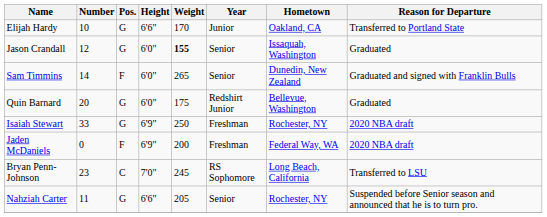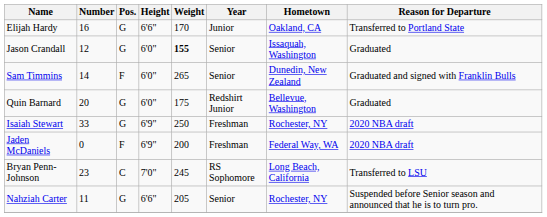 <table class="wikitable sortable" style="font-size:100%;" border="1">
 <tr>
 <th>Name</th>
 <th>Number</th>
 <th>Pos.</th>
 <th>Height</th>
 <th>Weight</th>
 <th>Year</th>
 <th>Hometown</th>
 <th class="unsortable">Reason for Departure</th>
 </tr>
 <tr>
 <td>Elijah Hardy</td>
-<td>10</td>
+<td>16</td>
 <td>G</td>
 <td>6'6"</td>
 <td>170</td>
 <td>Junior</td>
 <td><a href='#'>Oakland, CA</a></td>
 <td>Transferred to <a href='#'>Portland State</a></td>
 </tr>
 <tr>
 <td>Jason Crandall</td>
 <td>12</td>
 <td>G</td>
 <td>6'0"</td>
 <td><strong>155</strong></td>
 <td>Senior</td>
 <td><a href='#'>Issaquah, Washington</a></td>
 <td>Graduated</td>
 </tr>
 <tr>
 <td><a href='#'>Sam Timmins</a></td>
 <td>14</td>
 <td>F</td>
 <td>6'0"</td>
 <td>265</td>
 <td>Senior</td>
 <td><a href='#'>Dunedin, New Zealand</a></td>
 <td>Graduated and signed with <a href='#'>Franklin Bulls</a></td>
 </tr>
 <tr>
 <td>Quin Barnard</td>
 <td>20</td>
 <td>G</td>
 <td>6'0"</td>
 <td>175</td>
 <td>Redshirt Junior</td>
 <td><a href='#'>Bellevue, Washington</a></td>
 <td>Graduated</td>
 </tr>
 <tr>
 <td><a href='#'>Isaiah Stewart</a></td>
 <td>33</td>
 <td>G</td>
 <td>6'9"</td>
 <td>250</td>
 <td>Freshman</td>
 <td><a href='#'>Rochester, NY</a></td>
 <td><a href='#'>2020 NBA draft</a></td>
 </tr>
 <tr>
 <td><a href='#'>Jaden McDaniels</a></td>
 <td>0</td>
 <td>F</td>
 <td>6'9"</td>
 <td>200</td>
 <td>Freshman</td>
 <td><a href='#'>Federal Way, WA</a></td>
 <td><a href='#'>2020 NBA draft</a></td>
 </tr>
 <tr>
 <td>Bryan Penn-Johnson</td>
 <td>23</td>
 <td>C</td>
 <td>7'0"</td>
 <td>245</td>
 <td>RS Sophomore</td>
 <td><a href='#'>Long Beach, California</a></td>
 <td>Transferred to <a href='#'>LSU</a></td>
 </tr>
 <tr>
 <td><a href='#'>Nahziah Carter</a></td>
 <td>11</td>
 <td>G</td>
 <td>6'6"</td>
 <td>205</td>
 <td>Senior</td>
 <td><a href='#'>Rochester, NY</a></td>
 <td>Suspended before Senior season and announced that he is to turn pro.</td>
 </tr>
 <tr>
 </tr>
 </table>
